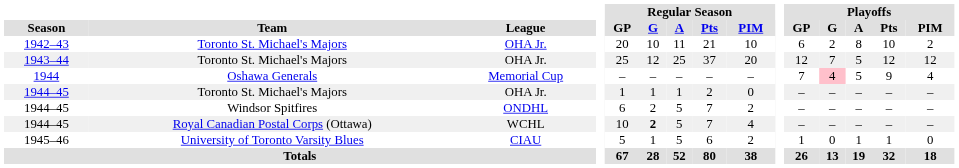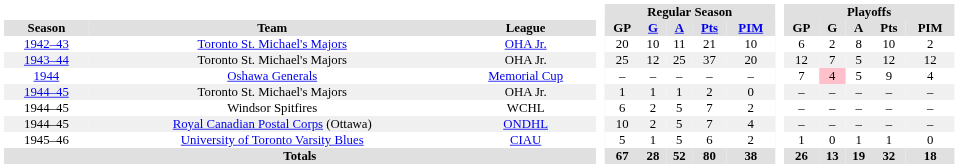 <table border="0" cellpadding="1" cellspacing="0" style="text-align:center; width:75%">
 <tr bgcolor="#e0e0e0">
 <th colspan="3"  bgcolor="#ffffff"> </th>
 <th rowspan="99" bgcolor="#ffffff"> </th>
 <th colspan="5">Regular Season</th>
 <th rowspan="99" bgcolor="#ffffff"> </th>
 <th colspan="5">Playoffs</th>
 </tr>
 <tr bgcolor="#e0e0e0">
 <th>Season</th>
 <th>Team</th>
 <th>League</th>
 <th>GP</th>
 <th><a href='#'>G</a></th>
 <th><a href='#'>A</a></th>
 <th><a href='#'>Pts</a></th>
 <th><a href='#'>PIM</a></th>
 <th>GP</th>
 <th>G</th>
 <th>A</th>
 <th>Pts</th>
 <th>PIM</th>
 </tr>
 <tr ALIGN="center">
 <td><a href='#'>1942–43</a></td>
 <td><a href='#'>Toronto St. Michael's Majors</a></td>
 <td><a href='#'>OHA Jr.</a></td>
 <td>20</td>
 <td>10</td>
 <td>11</td>
 <td>21</td>
 <td>10</td>
 <td>6</td>
 <td>2</td>
 <td>8</td>
 <td>10</td>
 <td>2</td>
 </tr>
 <tr ALIGN="center" bgcolor="#f0f0f0">
 <td><a href='#'>1943–44</a></td>
 <td>Toronto St. Michael's Majors</td>
 <td>OHA Jr.</td>
 <td>25</td>
 <td>12</td>
 <td>25</td>
 <td>37</td>
 <td>20</td>
 <td>12</td>
 <td>7</td>
 <td>5</td>
 <td>12</td>
 <td>12</td>
 </tr>
 <tr ALIGN="center">
 <td><a href='#'>1944</a></td>
 <td><a href='#'>Oshawa Generals</a></td>
 <td><a href='#'>Memorial Cup</a></td>
 <td>–</td>
 <td>–</td>
 <td>–</td>
 <td>–</td>
 <td>–</td>
 <td>7</td>
 <td style="background: pink;">4</td>
 <td>5</td>
 <td>9</td>
 <td>4</td>
 </tr>
 <tr ALIGN="center" bgcolor="#f0f0f0">
 <td><a href='#'>1944–45</a></td>
 <td>Toronto St. Michael's Majors</td>
 <td>OHA Jr.</td>
 <td>1</td>
 <td>1</td>
 <td>1</td>
 <td>2</td>
 <td>0</td>
 <td>–</td>
 <td>–</td>
 <td>–</td>
 <td>–</td>
 <td>–</td>
 </tr>
 <tr ALIGN="center">
 <td>1944–45</td>
 <td>Windsor Spitfires</td>
-<td><a href='#'>ONDHL</a></td>
+<td>WCHL</td>
 <td>6</td>
 <td>2</td>
 <td>5</td>
 <td>7</td>
 <td>2</td>
 <td>–</td>
 <td>–</td>
 <td>–</td>
 <td>–</td>
 <td>–</td>
 </tr>
 <tr ALIGN="center" bgcolor="#f0f0f0">
 <td>1944–45</td>
 <td><a href='#'>Royal Canadian Postal Corps</a> (Ottawa)</td>
-<td>WCHL</td>
+<td><a href='#'>ONDHL</a></td>
 <td>10</td>
-<td><strong>2</strong></td>
+<td>2</td>
 <td>5</td>
 <td>7</td>
 <td>4</td>
 <td>–</td>
 <td>–</td>
 <td>–</td>
 <td>–</td>
 <td>–</td>
 </tr>
 <tr ALIGN="center">
 <td>1945–46</td>
 <td><a href='#'>University of Toronto Varsity Blues</a></td>
 <td><a href='#'>CIAU</a></td>
 <td>5</td>
 <td>1</td>
 <td>5</td>
 <td>6</td>
 <td>2</td>
 <td>1</td>
 <td>0</td>
 <td>1</td>
 <td>1</td>
 <td>0</td>
 </tr>
 <tr bgcolor="#e0e0e0">
 <th colspan="3">Totals</th>
 <th>67</th>
 <th>28</th>
 <th>52</th>
 <th>80</th>
 <th>38</th>
 <th>26</th>
 <th>13</th>
 <th>19</th>
 <th>32</th>
 <th>18</th>
 </tr>
 </table>
